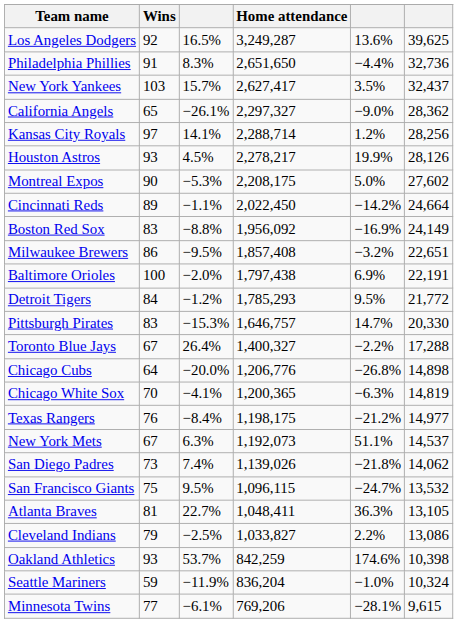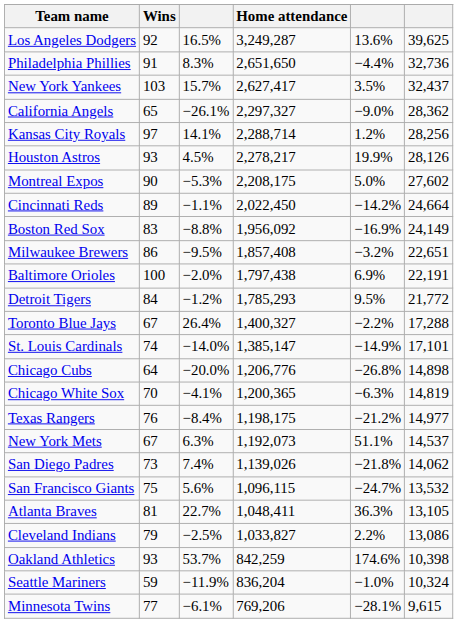 <table class="wikitable sortable">
 <tr style="text-align:center; font-size:larger;">
 </tr>
 <tr>
 <th>Team name</th>
 <th>Wins</th>
 <th></th>
 <th>Home attendance</th>
 <th></th>
 <th></th>
 </tr>
 <tr>
 <td><a href='#'>Los Angeles Dodgers</a></td>
 <td>92</td>
 <td>16.5%</td>
 <td>3,249,287</td>
 <td>13.6%</td>
 <td>39,625</td>
 </tr>
 <tr>
 <td><a href='#'>Philadelphia Phillies</a></td>
 <td>91</td>
 <td>8.3%</td>
 <td>2,651,650</td>
 <td>−4.4%</td>
 <td>32,736</td>
 </tr>
 <tr>
 <td><a href='#'>New York Yankees</a></td>
 <td>103</td>
 <td>15.7%</td>
 <td>2,627,417</td>
 <td>3.5%</td>
 <td>32,437</td>
 </tr>
 <tr>
 <td><a href='#'>California Angels</a></td>
 <td>65</td>
 <td>−26.1%</td>
 <td>2,297,327</td>
 <td>−9.0%</td>
 <td>28,362</td>
 </tr>
 <tr>
 <td><a href='#'>Kansas City Royals</a></td>
 <td>97</td>
 <td>14.1%</td>
 <td>2,288,714</td>
 <td>1.2%</td>
 <td>28,256</td>
 </tr>
 <tr>
 <td><a href='#'>Houston Astros</a></td>
 <td>93</td>
 <td>4.5%</td>
 <td>2,278,217</td>
 <td>19.9%</td>
 <td>28,126</td>
 </tr>
 <tr>
 <td><a href='#'>Montreal Expos</a></td>
 <td>90</td>
 <td>−5.3%</td>
 <td>2,208,175</td>
 <td>5.0%</td>
 <td>27,602</td>
 </tr>
 <tr>
 <td><a href='#'>Cincinnati Reds</a></td>
 <td>89</td>
 <td>−1.1%</td>
 <td>2,022,450</td>
 <td>−14.2%</td>
 <td>24,664</td>
 </tr>
 <tr>
 <td><a href='#'>Boston Red Sox</a></td>
 <td>83</td>
 <td>−8.8%</td>
 <td>1,956,092</td>
 <td>−16.9%</td>
 <td>24,149</td>
 </tr>
 <tr>
 <td><a href='#'>Milwaukee Brewers</a></td>
 <td>86</td>
 <td>−9.5%</td>
 <td>1,857,408</td>
 <td>−3.2%</td>
 <td>22,651</td>
 </tr>
 <tr>
 <td><a href='#'>Baltimore Orioles</a></td>
 <td>100</td>
 <td>−2.0%</td>
 <td>1,797,438</td>
 <td>6.9%</td>
 <td>22,191</td>
 </tr>
 <tr>
 <td><a href='#'>Detroit Tigers</a></td>
 <td>84</td>
 <td>−1.2%</td>
 <td>1,785,293</td>
 <td>9.5%</td>
 <td>21,772</td>
 </tr>
 <tr>
-<td><a href='#'>Pittsburgh Pirates</a></td>
-<td>83</td>
-<td>−15.3%</td>
-<td>1,646,757</td>
-<td>14.7%</td>
-<td>20,330</td>
-</tr>
-<tr>
 <td><a href='#'>Toronto Blue Jays</a></td>
 <td>67</td>
 <td>26.4%</td>
 <td>1,400,327</td>
 <td>−2.2%</td>
 <td>17,288</td>
+</tr>
+<tr>
+<td><a href='#'>St. Louis Cardinals</a></td>
+<td>74</td>
+<td>−14.0%</td>
+<td>1,385,147</td>
+<td>−14.9%</td>
+<td>17,101</td>
 </tr>
 <tr>
 <td><a href='#'>Chicago Cubs</a></td>
 <td>64</td>
 <td>−20.0%</td>
 <td>1,206,776</td>
 <td>−26.8%</td>
 <td>14,898</td>
 </tr>
 <tr>
 <td><a href='#'>Chicago White Sox</a></td>
 <td>70</td>
 <td>−4.1%</td>
 <td>1,200,365</td>
 <td>−6.3%</td>
 <td>14,819</td>
 </tr>
 <tr>
 <td><a href='#'>Texas Rangers</a></td>
 <td>76</td>
 <td>−8.4%</td>
 <td>1,198,175</td>
 <td>−21.2%</td>
 <td>14,977</td>
 </tr>
 <tr>
 <td><a href='#'>New York Mets</a></td>
 <td>67</td>
 <td>6.3%</td>
 <td>1,192,073</td>
 <td>51.1%</td>
 <td>14,537</td>
 </tr>
 <tr>
 <td><a href='#'>San Diego Padres</a></td>
 <td>73</td>
 <td>7.4%</td>
 <td>1,139,026</td>
 <td>−21.8%</td>
 <td>14,062</td>
 </tr>
 <tr>
 <td><a href='#'>San Francisco Giants</a></td>
 <td>75</td>
-<td>9.5%</td>
+<td>5.6%</td>
 <td>1,096,115</td>
 <td>−24.7%</td>
 <td>13,532</td>
 </tr>
 <tr>
 <td><a href='#'>Atlanta Braves</a></td>
 <td>81</td>
 <td>22.7%</td>
 <td>1,048,411</td>
 <td>36.3%</td>
 <td>13,105</td>
 </tr>
 <tr>
 <td><a href='#'>Cleveland Indians</a></td>
 <td>79</td>
 <td>−2.5%</td>
 <td>1,033,827</td>
 <td>2.2%</td>
 <td>13,086</td>
 </tr>
 <tr>
 <td><a href='#'>Oakland Athletics</a></td>
 <td>93</td>
 <td>53.7%</td>
 <td>842,259</td>
 <td>174.6%</td>
 <td>10,398</td>
 </tr>
 <tr>
 <td><a href='#'>Seattle Mariners</a></td>
 <td>59</td>
 <td>−11.9%</td>
 <td>836,204</td>
 <td>−1.0%</td>
 <td>10,324</td>
 </tr>
 <tr>
 <td><a href='#'>Minnesota Twins</a></td>
 <td>77</td>
 <td>−6.1%</td>
 <td>769,206</td>
 <td>−28.1%</td>
 <td>9,615</td>
 </tr>
 </table>
